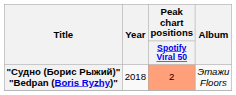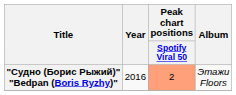 <table class="wikitable plainrowheaders" style="text-align:center;">
 <tr>
 <th scope="col" rowspan="2">Title</th>
 <th scope="col" rowspan="2">Year</th>
 <th scope="col" colspan="1">Peak chart positions</th>
 <th scope="col" rowspan="2">Album</th>
 </tr>
 <tr>
 <th scope="col" style="width:3em;font-size:90%;"><a href='#'>Spotify<br>Viral 50</a><br></th>
 </tr>
 <tr>
 <th scope="row">"Судно (Борис Рыжий)"<br>"Bedpan (<a href='#'>Boris Ryzhy</a>)"</th>
-<td>2018</td>
+<td>2016</td>
 <td style="background: lightsalmon;">2</td>
 <td><em>Этажи</em><br><em>Floors</em></td>
 </tr>
 <tr>
 </tr>
 </table>
